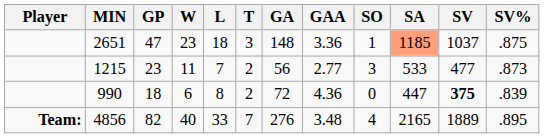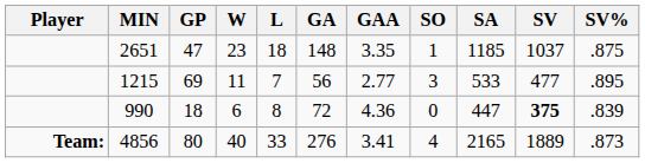 <table class="wikitable sortable" width="60%">
 <tr>
 <th bgcolor="#DDDDFF" width="10%">Player</th>
 <th width="3%" bgcolor="#DDDDFF" title="Minutes played">MIN</th>
 <th width="3%" bgcolor="#DDDDFF" title="Games played in">GP</th>
 <th width="3%" bgcolor="#DDDDFF" title="Games played in">W</th>
 <th width="3%" bgcolor="#DDDDFF"title="Games played in">L</th>
-<th width="3%" bgcolor="#DDDDFF" title="Ties">T</th>
 <th width="3%" bgcolor="#DDDDFF" title="Goals against">GA</th>
 <th width="3%" bgcolor="#DDDDFF" title="Goals against average">GAA</th>
 <th width="3%" bgcolor="#DDDDFF"title="Shut-outs">SO</th>
 <th width="3%" bgcolor="#DDDDFF" title="Shots against">SA</th>
 <th width="3%" bgcolor="#DDDDFF" title="Shots saved">SV</th>
 <th width="3%" bgcolor="#DDDDFF" title="Save percentage">SV%</th>
 </tr>
 <tr align="center">
 <td align="right"></td>
 <td>2651</td>
 <td>47</td>
 <td>23</td>
 <td>18</td>
-<td>3</td>
 <td>148</td>
-<td>3.36</td>
+<td>3.35</td>
 <td>1</td>
-<td style="background: lightsalmon;">1185</td>
+<td>1185</td>
 <td>1037</td>
 <td>.875</td>
 </tr>
 <tr align="center">
 <td align="right"></td>
 <td>1215</td>
-<td>23</td>
+<td>69</td>
 <td>11</td>
 <td>7</td>
-<td>2</td>
 <td>56</td>
 <td>2.77</td>
 <td>3</td>
 <td>533</td>
 <td>477</td>
-<td>.873</td>
+<td>.895</td>
 </tr>
 <tr align="center">
 <td align="right"></td>
 <td>990</td>
 <td>18</td>
 <td>6</td>
 <td>8</td>
-<td>2</td>
 <td>72</td>
 <td>4.36</td>
 <td>0</td>
 <td>447</td>
 <td><strong>375</strong></td>
 <td>.839</td>
 </tr>
 <tr align="center">
 <td align="right"><strong>Team:</strong></td>
 <td>4856</td>
-<td>82</td>
+<td>80</td>
 <td>40</td>
 <td>33</td>
-<td>7</td>
 <td>276</td>
-<td>3.48</td>
+<td>3.41</td>
 <td>4</td>
 <td>2165</td>
 <td>1889</td>
-<td>.895</td>
+<td>.873</td>
 </tr>
 </table>
